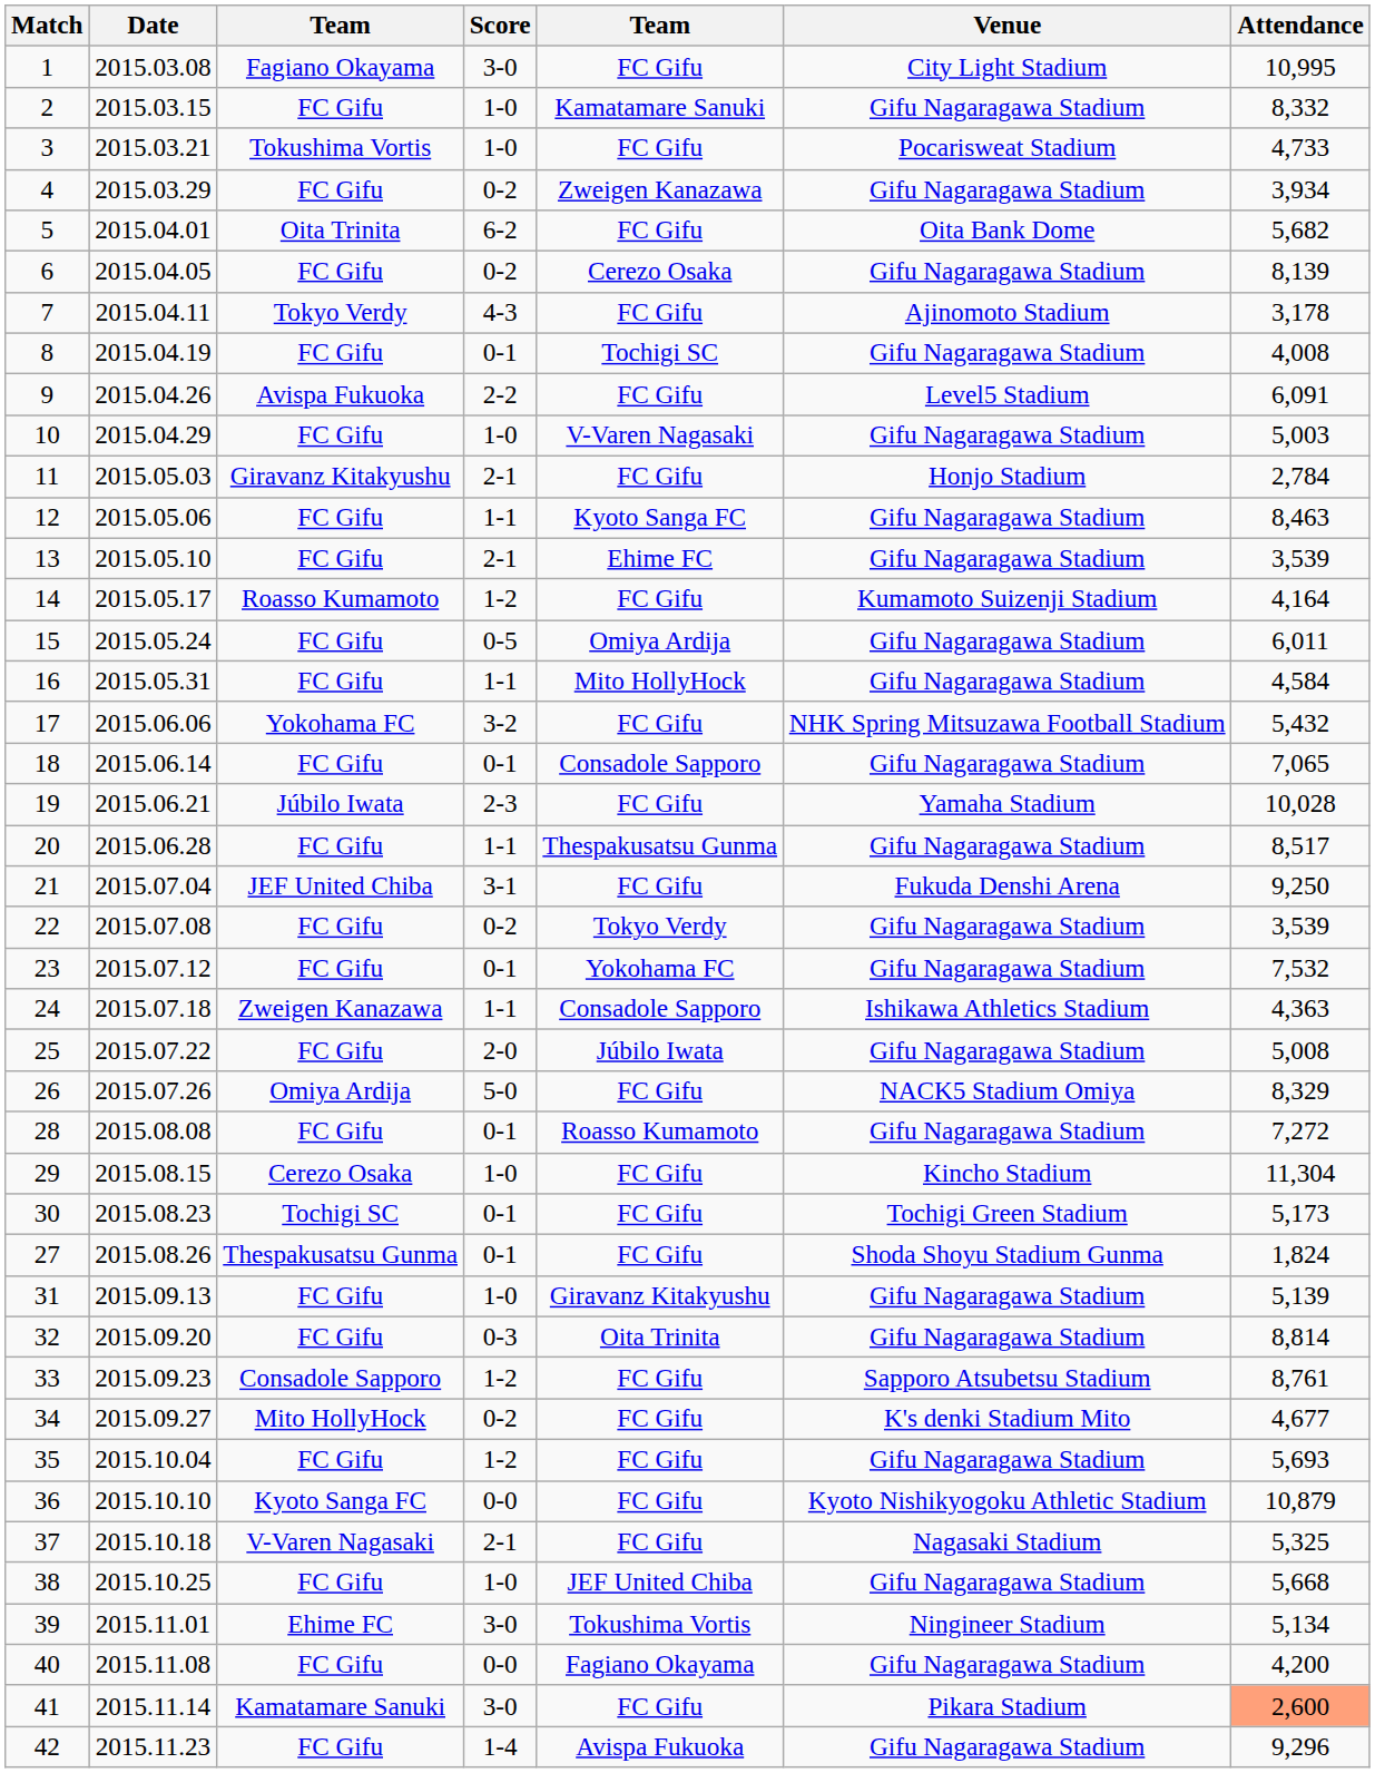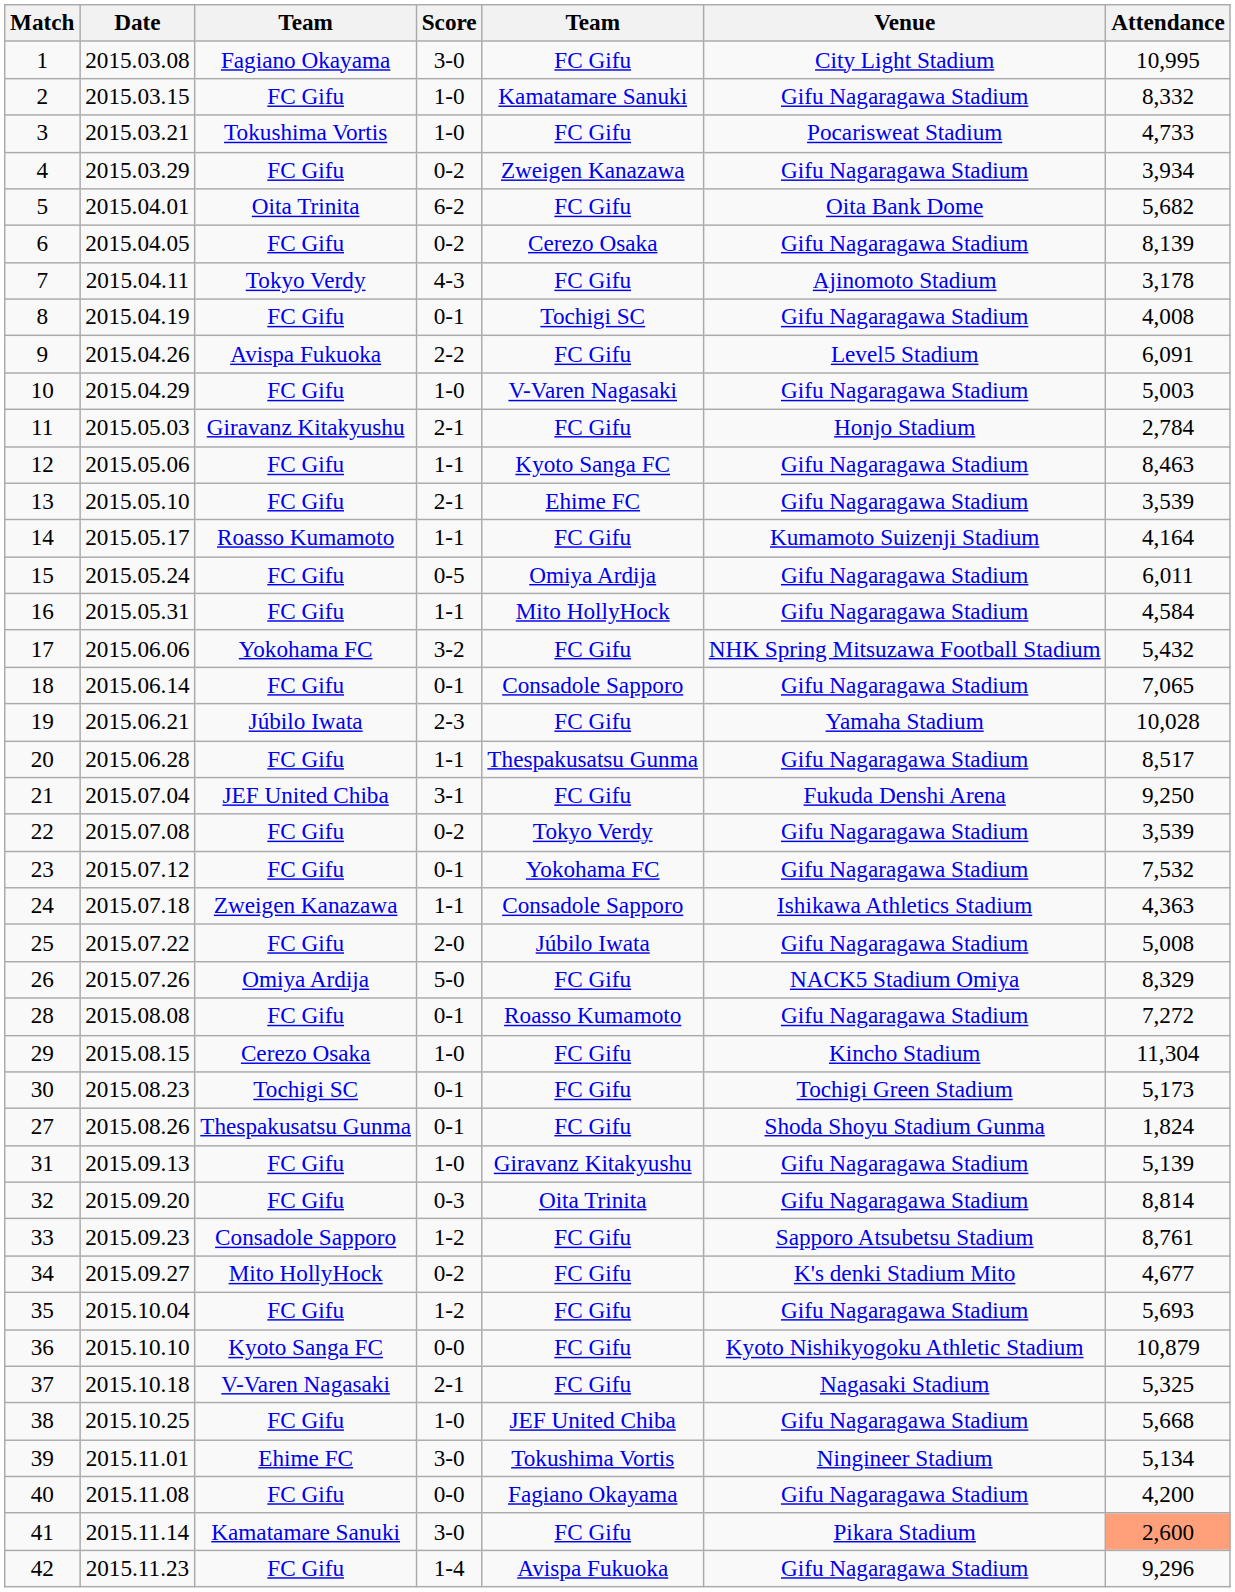 <table class="wikitable" style="text-align:center;">
 <tr>
 <th>Match</th>
 <th>Date</th>
 <th>Team</th>
 <th>Score</th>
 <th>Team</th>
 <th>Venue</th>
 <th>Attendance</th>
 </tr>
 <tr>
 <td>1</td>
 <td>2015.03.08</td>
 <td><a href='#'>Fagiano Okayama</a></td>
 <td>3-0</td>
 <td><a href='#'>FC Gifu</a></td>
 <td><a href='#'>City Light Stadium</a></td>
 <td>10,995</td>
 </tr>
 <tr>
 <td>2</td>
 <td>2015.03.15</td>
 <td><a href='#'>FC Gifu</a></td>
 <td>1-0</td>
 <td><a href='#'>Kamatamare Sanuki</a></td>
 <td><a href='#'>Gifu Nagaragawa Stadium</a></td>
 <td>8,332</td>
 </tr>
 <tr>
 <td>3</td>
 <td>2015.03.21</td>
 <td><a href='#'>Tokushima Vortis</a></td>
 <td>1-0</td>
 <td><a href='#'>FC Gifu</a></td>
 <td><a href='#'>Pocarisweat Stadium</a></td>
 <td>4,733</td>
 </tr>
 <tr>
 <td>4</td>
 <td>2015.03.29</td>
 <td><a href='#'>FC Gifu</a></td>
 <td>0-2</td>
 <td><a href='#'>Zweigen Kanazawa</a></td>
 <td><a href='#'>Gifu Nagaragawa Stadium</a></td>
 <td>3,934</td>
 </tr>
 <tr>
 <td>5</td>
 <td>2015.04.01</td>
 <td><a href='#'>Oita Trinita</a></td>
 <td>6-2</td>
 <td><a href='#'>FC Gifu</a></td>
 <td><a href='#'>Oita Bank Dome</a></td>
 <td>5,682</td>
 </tr>
 <tr>
 <td>6</td>
 <td>2015.04.05</td>
 <td><a href='#'>FC Gifu</a></td>
 <td>0-2</td>
 <td><a href='#'>Cerezo Osaka</a></td>
 <td><a href='#'>Gifu Nagaragawa Stadium</a></td>
 <td>8,139</td>
 </tr>
 <tr>
 <td>7</td>
 <td>2015.04.11</td>
 <td><a href='#'>Tokyo Verdy</a></td>
 <td>4-3</td>
 <td><a href='#'>FC Gifu</a></td>
 <td><a href='#'>Ajinomoto Stadium</a></td>
 <td>3,178</td>
 </tr>
 <tr>
 <td>8</td>
 <td>2015.04.19</td>
 <td><a href='#'>FC Gifu</a></td>
 <td>0-1</td>
 <td><a href='#'>Tochigi SC</a></td>
 <td><a href='#'>Gifu Nagaragawa Stadium</a></td>
 <td>4,008</td>
 </tr>
 <tr>
 <td>9</td>
 <td>2015.04.26</td>
 <td><a href='#'>Avispa Fukuoka</a></td>
 <td>2-2</td>
 <td><a href='#'>FC Gifu</a></td>
 <td><a href='#'>Level5 Stadium</a></td>
 <td>6,091</td>
 </tr>
 <tr>
 <td>10</td>
 <td>2015.04.29</td>
 <td><a href='#'>FC Gifu</a></td>
 <td>1-0</td>
 <td><a href='#'>V-Varen Nagasaki</a></td>
 <td><a href='#'>Gifu Nagaragawa Stadium</a></td>
 <td>5,003</td>
 </tr>
 <tr>
 <td>11</td>
 <td>2015.05.03</td>
 <td><a href='#'>Giravanz Kitakyushu</a></td>
 <td>2-1</td>
 <td><a href='#'>FC Gifu</a></td>
 <td><a href='#'>Honjo Stadium</a></td>
 <td>2,784</td>
 </tr>
 <tr>
 <td>12</td>
 <td>2015.05.06</td>
 <td><a href='#'>FC Gifu</a></td>
 <td>1-1</td>
 <td><a href='#'>Kyoto Sanga FC</a></td>
 <td><a href='#'>Gifu Nagaragawa Stadium</a></td>
 <td>8,463</td>
 </tr>
 <tr>
 <td>13</td>
 <td>2015.05.10</td>
 <td><a href='#'>FC Gifu</a></td>
 <td>2-1</td>
 <td><a href='#'>Ehime FC</a></td>
 <td><a href='#'>Gifu Nagaragawa Stadium</a></td>
 <td>3,539</td>
 </tr>
 <tr>
 <td>14</td>
 <td>2015.05.17</td>
 <td><a href='#'>Roasso Kumamoto</a></td>
-<td>1-2</td>
+<td>1-1</td>
 <td><a href='#'>FC Gifu</a></td>
 <td><a href='#'>Kumamoto Suizenji Stadium</a></td>
 <td>4,164</td>
 </tr>
 <tr>
 <td>15</td>
 <td>2015.05.24</td>
 <td><a href='#'>FC Gifu</a></td>
 <td>0-5</td>
 <td><a href='#'>Omiya Ardija</a></td>
 <td><a href='#'>Gifu Nagaragawa Stadium</a></td>
 <td>6,011</td>
 </tr>
 <tr>
 <td>16</td>
 <td>2015.05.31</td>
 <td><a href='#'>FC Gifu</a></td>
 <td>1-1</td>
 <td><a href='#'>Mito HollyHock</a></td>
 <td><a href='#'>Gifu Nagaragawa Stadium</a></td>
 <td>4,584</td>
 </tr>
 <tr>
 <td>17</td>
 <td>2015.06.06</td>
 <td><a href='#'>Yokohama FC</a></td>
 <td>3-2</td>
 <td><a href='#'>FC Gifu</a></td>
 <td><a href='#'>NHK Spring Mitsuzawa Football Stadium</a></td>
 <td>5,432</td>
 </tr>
 <tr>
 <td>18</td>
 <td>2015.06.14</td>
 <td><a href='#'>FC Gifu</a></td>
 <td>0-1</td>
 <td><a href='#'>Consadole Sapporo</a></td>
 <td><a href='#'>Gifu Nagaragawa Stadium</a></td>
 <td>7,065</td>
 </tr>
 <tr>
 <td>19</td>
 <td>2015.06.21</td>
 <td><a href='#'>Júbilo Iwata</a></td>
 <td>2-3</td>
 <td><a href='#'>FC Gifu</a></td>
 <td><a href='#'>Yamaha Stadium</a></td>
 <td>10,028</td>
 </tr>
 <tr>
 <td>20</td>
 <td>2015.06.28</td>
 <td><a href='#'>FC Gifu</a></td>
 <td>1-1</td>
 <td><a href='#'>Thespakusatsu Gunma</a></td>
 <td><a href='#'>Gifu Nagaragawa Stadium</a></td>
 <td>8,517</td>
 </tr>
 <tr>
 <td>21</td>
 <td>2015.07.04</td>
 <td><a href='#'>JEF United Chiba</a></td>
 <td>3-1</td>
 <td><a href='#'>FC Gifu</a></td>
 <td><a href='#'>Fukuda Denshi Arena</a></td>
 <td>9,250</td>
 </tr>
 <tr>
 <td>22</td>
 <td>2015.07.08</td>
 <td><a href='#'>FC Gifu</a></td>
 <td>0-2</td>
 <td><a href='#'>Tokyo Verdy</a></td>
 <td><a href='#'>Gifu Nagaragawa Stadium</a></td>
 <td>3,539</td>
 </tr>
 <tr>
 <td>23</td>
 <td>2015.07.12</td>
 <td><a href='#'>FC Gifu</a></td>
 <td>0-1</td>
 <td><a href='#'>Yokohama FC</a></td>
 <td><a href='#'>Gifu Nagaragawa Stadium</a></td>
 <td>7,532</td>
 </tr>
 <tr>
 <td>24</td>
 <td>2015.07.18</td>
 <td><a href='#'>Zweigen Kanazawa</a></td>
 <td>1-1</td>
 <td><a href='#'>Consadole Sapporo</a></td>
 <td><a href='#'>Ishikawa Athletics Stadium</a></td>
 <td>4,363</td>
 </tr>
 <tr>
 <td>25</td>
 <td>2015.07.22</td>
 <td><a href='#'>FC Gifu</a></td>
 <td>2-0</td>
 <td><a href='#'>Júbilo Iwata</a></td>
 <td><a href='#'>Gifu Nagaragawa Stadium</a></td>
 <td>5,008</td>
 </tr>
 <tr>
 <td>26</td>
 <td>2015.07.26</td>
 <td><a href='#'>Omiya Ardija</a></td>
 <td>5-0</td>
 <td><a href='#'>FC Gifu</a></td>
 <td><a href='#'>NACK5 Stadium Omiya</a></td>
 <td>8,329</td>
 </tr>
 <tr>
 <td>28</td>
 <td>2015.08.08</td>
 <td><a href='#'>FC Gifu</a></td>
 <td>0-1</td>
 <td><a href='#'>Roasso Kumamoto</a></td>
 <td><a href='#'>Gifu Nagaragawa Stadium</a></td>
 <td>7,272</td>
 </tr>
 <tr>
 <td>29</td>
 <td>2015.08.15</td>
 <td><a href='#'>Cerezo Osaka</a></td>
 <td>1-0</td>
 <td><a href='#'>FC Gifu</a></td>
 <td><a href='#'>Kincho Stadium</a></td>
 <td>11,304</td>
 </tr>
 <tr>
 <td>30</td>
 <td>2015.08.23</td>
 <td><a href='#'>Tochigi SC</a></td>
 <td>0-1</td>
 <td><a href='#'>FC Gifu</a></td>
 <td><a href='#'>Tochigi Green Stadium</a></td>
 <td>5,173</td>
 </tr>
 <tr>
 <td>27</td>
 <td>2015.08.26</td>
 <td><a href='#'>Thespakusatsu Gunma</a></td>
 <td>0-1</td>
 <td><a href='#'>FC Gifu</a></td>
 <td><a href='#'>Shoda Shoyu Stadium Gunma</a></td>
 <td>1,824</td>
 </tr>
 <tr>
 <td>31</td>
 <td>2015.09.13</td>
 <td><a href='#'>FC Gifu</a></td>
 <td>1-0</td>
 <td><a href='#'>Giravanz Kitakyushu</a></td>
 <td><a href='#'>Gifu Nagaragawa Stadium</a></td>
 <td>5,139</td>
 </tr>
 <tr>
 <td>32</td>
 <td>2015.09.20</td>
 <td><a href='#'>FC Gifu</a></td>
 <td>0-3</td>
 <td><a href='#'>Oita Trinita</a></td>
 <td><a href='#'>Gifu Nagaragawa Stadium</a></td>
 <td>8,814</td>
 </tr>
 <tr>
 <td>33</td>
 <td>2015.09.23</td>
 <td><a href='#'>Consadole Sapporo</a></td>
 <td>1-2</td>
 <td><a href='#'>FC Gifu</a></td>
 <td><a href='#'>Sapporo Atsubetsu Stadium</a></td>
 <td>8,761</td>
 </tr>
 <tr>
 <td>34</td>
 <td>2015.09.27</td>
 <td><a href='#'>Mito HollyHock</a></td>
 <td>0-2</td>
 <td><a href='#'>FC Gifu</a></td>
 <td><a href='#'>K's denki Stadium Mito</a></td>
 <td>4,677</td>
 </tr>
 <tr>
 <td>35</td>
 <td>2015.10.04</td>
 <td><a href='#'>FC Gifu</a></td>
 <td>1-2</td>
 <td><a href='#'>FC Gifu</a></td>
 <td><a href='#'>Gifu Nagaragawa Stadium</a></td>
 <td>5,693</td>
 </tr>
 <tr>
 <td>36</td>
 <td>2015.10.10</td>
 <td><a href='#'>Kyoto Sanga FC</a></td>
 <td>0-0</td>
 <td><a href='#'>FC Gifu</a></td>
 <td><a href='#'>Kyoto Nishikyogoku Athletic Stadium</a></td>
 <td>10,879</td>
 </tr>
 <tr>
 <td>37</td>
 <td>2015.10.18</td>
 <td><a href='#'>V-Varen Nagasaki</a></td>
 <td>2-1</td>
 <td><a href='#'>FC Gifu</a></td>
 <td><a href='#'>Nagasaki Stadium</a></td>
 <td>5,325</td>
 </tr>
 <tr>
 <td>38</td>
 <td>2015.10.25</td>
 <td><a href='#'>FC Gifu</a></td>
 <td>1-0</td>
 <td><a href='#'>JEF United Chiba</a></td>
 <td><a href='#'>Gifu Nagaragawa Stadium</a></td>
 <td>5,668</td>
 </tr>
 <tr>
 <td>39</td>
 <td>2015.11.01</td>
 <td><a href='#'>Ehime FC</a></td>
 <td>3-0</td>
 <td><a href='#'>Tokushima Vortis</a></td>
 <td><a href='#'>Ningineer Stadium</a></td>
 <td>5,134</td>
 </tr>
 <tr>
 <td>40</td>
 <td>2015.11.08</td>
 <td><a href='#'>FC Gifu</a></td>
 <td>0-0</td>
 <td><a href='#'>Fagiano Okayama</a></td>
 <td><a href='#'>Gifu Nagaragawa Stadium</a></td>
 <td>4,200</td>
 </tr>
 <tr>
 <td>41</td>
 <td>2015.11.14</td>
 <td><a href='#'>Kamatamare Sanuki</a></td>
 <td>3-0</td>
 <td><a href='#'>FC Gifu</a></td>
 <td><a href='#'>Pikara Stadium</a></td>
 <td style="background: lightsalmon;">2,600</td>
 </tr>
 <tr>
 <td>42</td>
 <td>2015.11.23</td>
 <td><a href='#'>FC Gifu</a></td>
 <td>1-4</td>
 <td><a href='#'>Avispa Fukuoka</a></td>
 <td><a href='#'>Gifu Nagaragawa Stadium</a></td>
 <td>9,296</td>
 </tr>
 </table>
